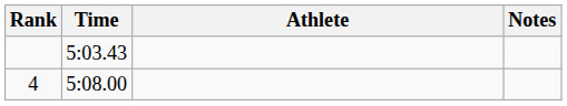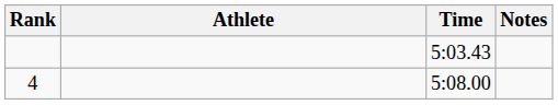 <table class="wikitable" style="text-align:center">
 <tr>
 <th>Rank</th>
+<th Style="width:18em">Athlete</th>
 <th>Time</th>
-<th Style="width:18em">Athlete</th>
 <th>Notes</th>
 </tr>
 <tr>
 <td></td>
+<td style="text-align:left"></td>
 <td>5:03.43</td>
-<td style="text-align:left"></td>
 <td></td>
 </tr>
 <tr>
 <td>4</td>
+<td style="text-align:left"></td>
 <td>5:08.00</td>
-<td style="text-align:left"></td>
 <td></td>
 </tr>
 </table>
